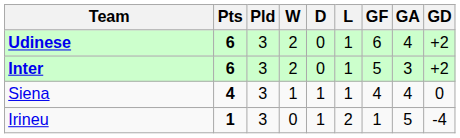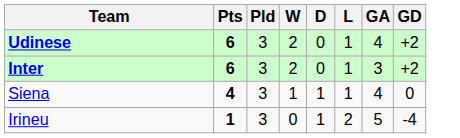 <table class="wikitable" style="text-align:center;">
 <tr>
 <th width=200>Team</th>
 <th width=20>Pts</th>
 <th width=20>Pld</th>
 <th width=20>W</th>
 <th width=20>D</th>
 <th width=20>L</th>
-<th width=20>GF</th>
 <th width=20>GA</th>
 <th width=20>GD</th>
 </tr>
 <tr style="background:#ccffcc">
 <td style="text-align:left"> <strong><a href='#'>Udinese</a></strong></td>
 <td><strong>6</strong></td>
 <td>3</td>
 <td>2</td>
 <td>0</td>
 <td>1</td>
-<td>6</td>
 <td>4</td>
 <td>+2</td>
 </tr>
 <tr style="background:#ccffcc">
 <td style="text-align:left"> <strong><a href='#'>Inter</a></strong></td>
 <td><strong>6</strong></td>
 <td>3</td>
 <td>2</td>
 <td>0</td>
 <td>1</td>
-<td>5</td>
 <td>3</td>
 <td>+2</td>
 </tr>
 <tr>
 <td style="text-align:left"> <a href='#'>Siena</a></td>
 <td><strong>4</strong></td>
 <td>3</td>
 <td>1</td>
 <td>1</td>
 <td>1</td>
 <td>4</td>
-<td>4</td>
 <td>0</td>
 </tr>
 <tr>
 <td style="text-align:left"> <a href='#'>Irineu</a></td>
 <td><strong>1</strong></td>
 <td>3</td>
 <td>0</td>
 <td>1</td>
 <td>2</td>
-<td>1</td>
 <td>5</td>
 <td>-4</td>
 </tr>
 </table>
